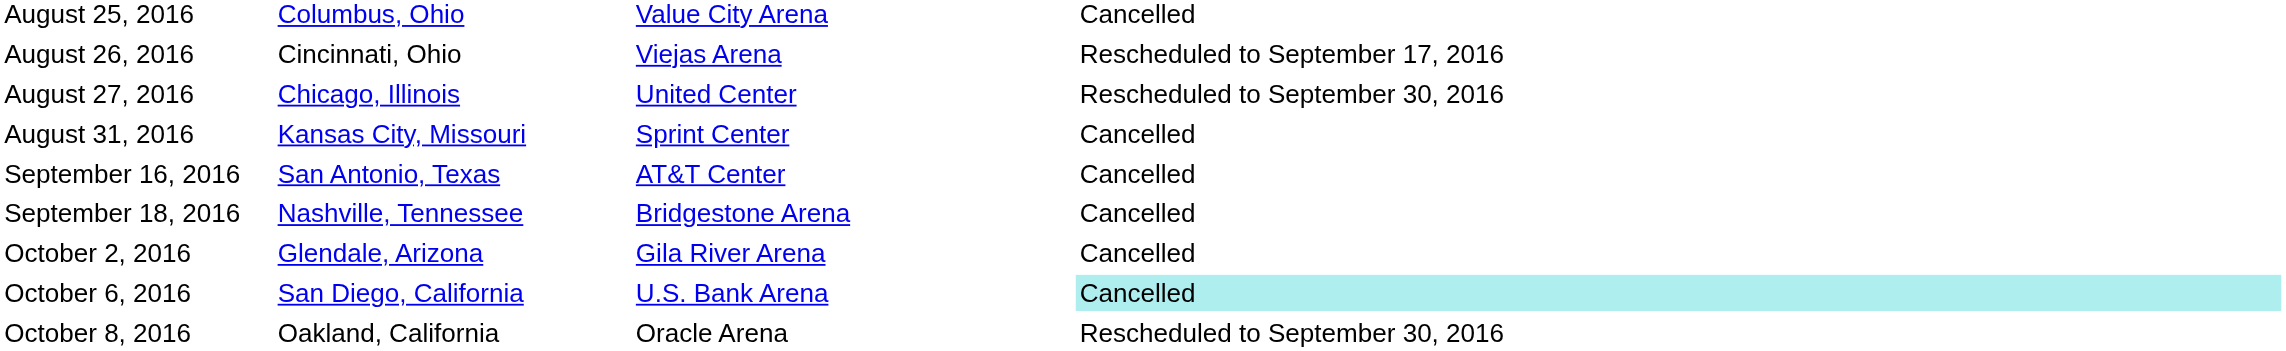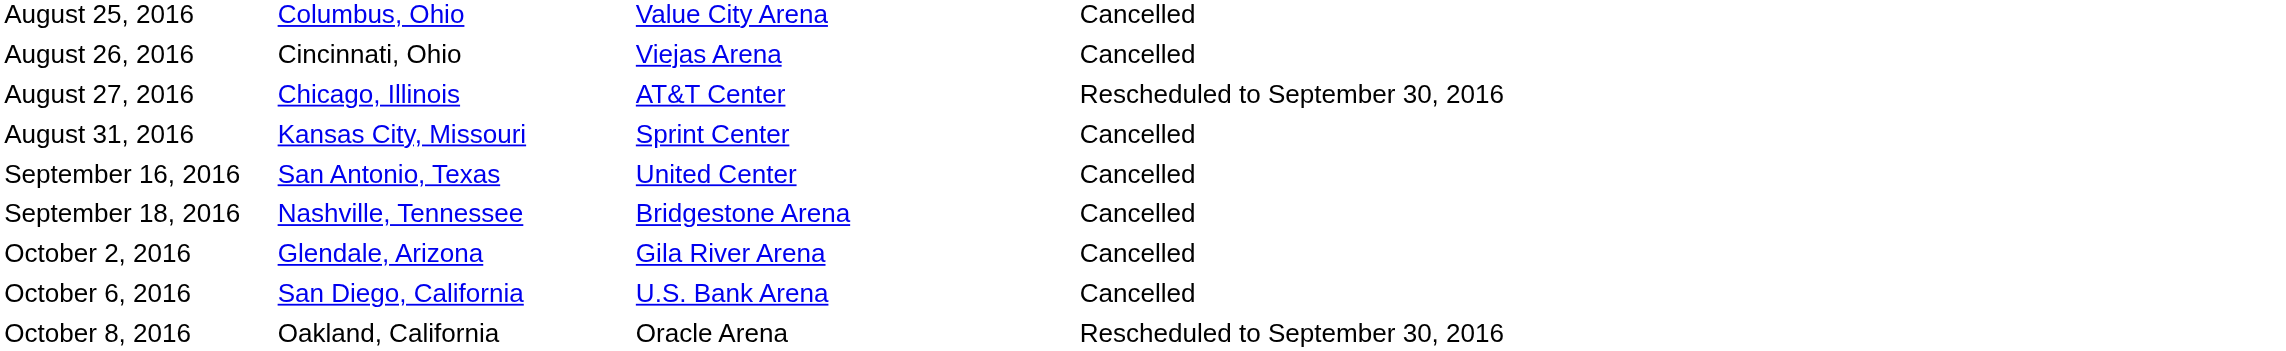 <table cellpadding="2" style="border:0 solid darkgrey; font-size:90%">
 <tr>
 <th style="width:150px;"></th>
 <th style="width:200px;"></th>
 <th style="width:250px;"></th>
 <th style="width:700px;"></th>
 </tr>
 <tr border="0">
 </tr>
 <tr>
 <td>August 25, 2016</td>
 <td><a href='#'>Columbus, Ohio</a></td>
 <td><a href='#'>Value City Arena</a></td>
 <td>Cancelled</td>
 </tr>
 <tr>
 <td>August 26, 2016</td>
 <td>Cincinnati, Ohio</td>
 <td><a href='#'>Viejas Arena</a></td>
-<td>Rescheduled to September 17, 2016</td>
+<td>Cancelled</td>
 </tr>
 <tr>
 <td>August 27, 2016</td>
 <td><a href='#'>Chicago, Illinois</a></td>
-<td><a href='#'>United Center</a></td>
+<td><a href='#'>AT&T Center</a></td>
 <td>Rescheduled to September 30, 2016</td>
 </tr>
 <tr>
 <td>August 31, 2016</td>
 <td><a href='#'>Kansas City, Missouri</a></td>
 <td><a href='#'>Sprint Center</a></td>
 <td>Cancelled</td>
 </tr>
 <tr>
 <td>September 16, 2016</td>
 <td><a href='#'>San Antonio, Texas</a></td>
-<td><a href='#'>AT&T Center</a></td>
+<td><a href='#'>United Center</a></td>
 <td>Cancelled</td>
 </tr>
 <tr>
 <td>September 18, 2016</td>
 <td><a href='#'>Nashville, Tennessee</a></td>
 <td><a href='#'>Bridgestone Arena</a></td>
 <td>Cancelled</td>
 </tr>
 <tr>
 <td>October 2, 2016</td>
 <td><a href='#'>Glendale, Arizona</a></td>
 <td><a href='#'>Gila River Arena</a></td>
 <td>Cancelled</td>
 </tr>
 <tr>
 <td>October 6, 2016</td>
 <td><a href='#'>San Diego, California</a></td>
 <td><a href='#'>U.S. Bank Arena</a></td>
-<td style="background: paleturquoise;">Cancelled</td>
+<td>Cancelled</td>
 </tr>
 <tr>
 <td>October 8, 2016</td>
 <td>Oakland, California</td>
 <td>Oracle Arena</td>
 <td>Rescheduled to September 30, 2016</td>
 </tr>
 <tr>
 </tr>
 </table>
